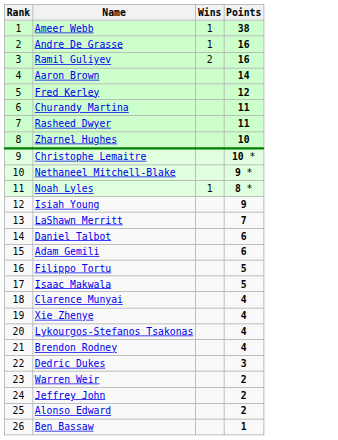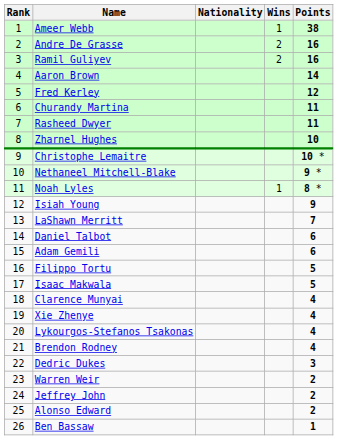 <table class="wikitable sortable" style="text-align:center">
 <tr>
 <th>Rank</th>
 <th>Name</th>
+<th>Nationality</th>
 <th>Wins</th>
 <th>Points</th>
 </tr>
 <tr bgcolor=ccffcc>
 <td>1</td>
 <td align=left><a href='#'>Ameer Webb</a></td>
+<td align=left></td>
 <td>1</td>
 <td><strong>38</strong></td>
 </tr>
 <tr bgcolor=ccffcc>
 <td>2</td>
 <td align=left><a href='#'>Andre De Grasse</a></td>
-<td>1</td>
+<td align=left></td>
+<td>2</td>
 <td><strong>16</strong></td>
 </tr>
 <tr bgcolor=ccffcc>
 <td>3</td>
 <td align=left><a href='#'>Ramil Guliyev</a></td>
+<td align=left></td>
 <td>2</td>
 <td><strong>16</strong></td>
 </tr>
 <tr bgcolor=ccffcc>
 <td>4</td>
 <td align=left><a href='#'>Aaron Brown</a></td>
+<td align=left></td>
 <td></td>
 <td><strong>14</strong></td>
 </tr>
 <tr bgcolor=ccffcc>
 <td>5</td>
 <td align=left><a href='#'>Fred Kerley</a></td>
+<td align=left></td>
 <td></td>
 <td><strong>12</strong></td>
 </tr>
 <tr bgcolor=ccffcc>
 <td>6</td>
 <td align=left><a href='#'>Churandy Martina</a></td>
+<td align=left></td>
 <td></td>
 <td><strong>11</strong></td>
 </tr>
 <tr bgcolor=ccffcc>
 <td>7</td>
 <td align=left><a href='#'>Rasheed Dwyer</a></td>
+<td align=left></td>
 <td></td>
 <td><strong>11</strong></td>
 </tr>
 <tr bgcolor=ccffcc style="border-bottom:3px solid green;">
 <td>8</td>
 <td align=left><a href='#'>Zharnel Hughes</a></td>
+<td align=left></td>
 <td></td>
 <td><strong>10</strong></td>
 </tr>
 <tr bgcolor=dfffdf>
 <td>9</td>
 <td align=left><a href='#'>Christophe Lemaitre</a></td>
+<td align=left></td>
 <td></td>
 <td><strong>10</strong> *</td>
 </tr>
 <tr bgcolor=dfffdf>
 <td>10</td>
 <td align=left><a href='#'>Nethaneel Mitchell-Blake</a></td>
+<td align=left></td>
 <td></td>
 <td><strong>9</strong> *</td>
 </tr>
 <tr bgcolor=dfffdf>
 <td>11</td>
 <td align=left><a href='#'>Noah Lyles</a></td>
+<td align=left></td>
 <td>1</td>
 <td><strong>8</strong> *</td>
 </tr>
 <tr>
 <td>12</td>
 <td align=left><a href='#'>Isiah Young</a></td>
+<td align=left></td>
 <td></td>
 <td><strong>9</strong></td>
 </tr>
 <tr>
 <td>13</td>
 <td align=left><a href='#'>LaShawn Merritt</a></td>
+<td align=left></td>
 <td></td>
 <td><strong>7</strong></td>
 </tr>
 <tr>
 <td>14</td>
 <td align=left><a href='#'>Daniel Talbot</a></td>
+<td align=left></td>
 <td></td>
 <td><strong>6</strong></td>
 </tr>
 <tr>
 <td>15</td>
 <td align=left><a href='#'>Adam Gemili</a></td>
+<td align=left></td>
 <td></td>
 <td><strong>6</strong></td>
 </tr>
 <tr>
 <td>16</td>
 <td align=left><a href='#'>Filippo Tortu</a></td>
+<td align=left></td>
 <td></td>
 <td><strong>5</strong></td>
 </tr>
 <tr>
 <td>17</td>
 <td align=left><a href='#'>Isaac Makwala</a></td>
+<td align=left></td>
 <td></td>
 <td><strong>5</strong></td>
 </tr>
 <tr>
 <td>18</td>
 <td align=left><a href='#'>Clarence Munyai</a></td>
+<td align=left></td>
 <td></td>
 <td><strong>4</strong></td>
 </tr>
 <tr>
 <td>19</td>
 <td align=left><a href='#'>Xie Zhenye</a></td>
+<td align=left></td>
 <td></td>
 <td><strong>4</strong></td>
 </tr>
 <tr>
 <td>20</td>
 <td align=left><a href='#'>Lykourgos-Stefanos Tsakonas</a></td>
+<td align=left></td>
 <td></td>
 <td><strong>4</strong></td>
 </tr>
 <tr>
 <td>21</td>
 <td align=left><a href='#'>Brendon Rodney</a></td>
+<td align=left></td>
 <td></td>
 <td><strong>4</strong></td>
 </tr>
 <tr>
 <td>22</td>
 <td align=left><a href='#'>Dedric Dukes</a></td>
+<td align=left></td>
 <td></td>
 <td><strong>3</strong></td>
 </tr>
 <tr>
 <td>23</td>
 <td align=left><a href='#'>Warren Weir</a></td>
+<td align=left></td>
 <td></td>
 <td><strong>2</strong></td>
 </tr>
 <tr>
 <td>24</td>
 <td align=left><a href='#'>Jeffrey John</a></td>
+<td align=left></td>
 <td></td>
 <td><strong>2</strong></td>
 </tr>
 <tr>
 <td>25</td>
 <td align=left><a href='#'>Alonso Edward</a></td>
+<td align=left></td>
 <td></td>
 <td><strong>2</strong></td>
 </tr>
 <tr>
 <td>26</td>
 <td align=left><a href='#'>Ben Bassaw</a></td>
+<td align=left></td>
 <td></td>
 <td><strong>1</strong></td>
 </tr>
 </table>
